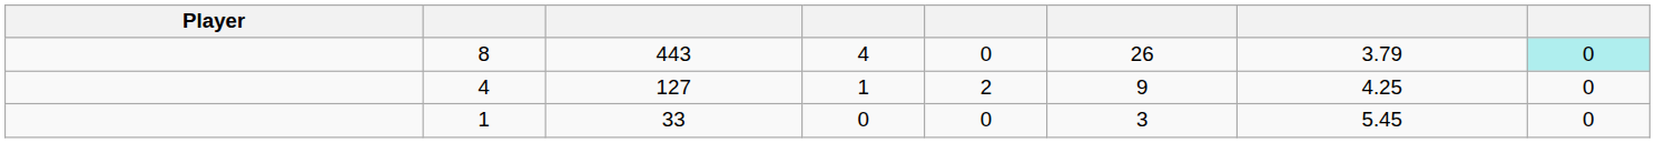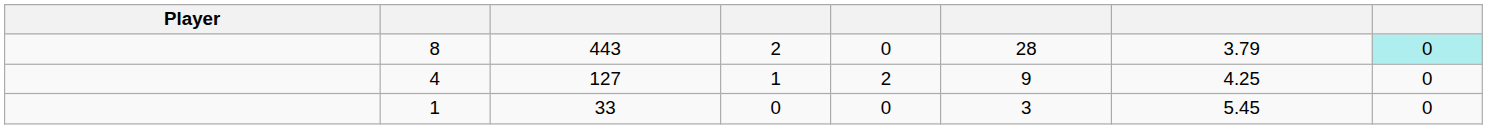 <table class="wikitable sortable" style="width:100%;">
 <tr style="text-align:center; background:#ddd;">
 <th>Player</th>
 <th></th>
 <th></th>
 <th></th>
 <th></th>
 <th></th>
 <th></th>
 <th></th>
 </tr>
 <tr align=center>
 <td></td>
 <td>8</td>
 <td>443</td>
-<td>4</td>
+<td>2</td>
 <td>0</td>
-<td>26</td>
+<td>28</td>
 <td>3.79</td>
 <td style="background: paleturquoise;">0</td>
 </tr>
 <tr align=center>
 <td></td>
 <td>4</td>
 <td>127</td>
 <td>1</td>
 <td>2</td>
 <td>9</td>
 <td>4.25</td>
 <td>0</td>
 </tr>
 <tr align=center>
 <td></td>
 <td>1</td>
 <td>33</td>
 <td>0</td>
 <td>0</td>
 <td>3</td>
 <td>5.45</td>
 <td>0</td>
 </tr>
 </table>
